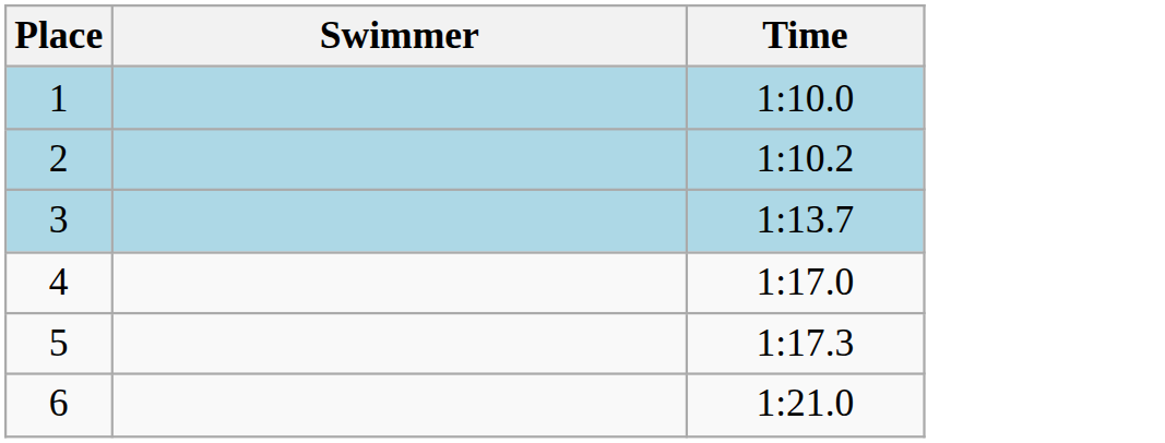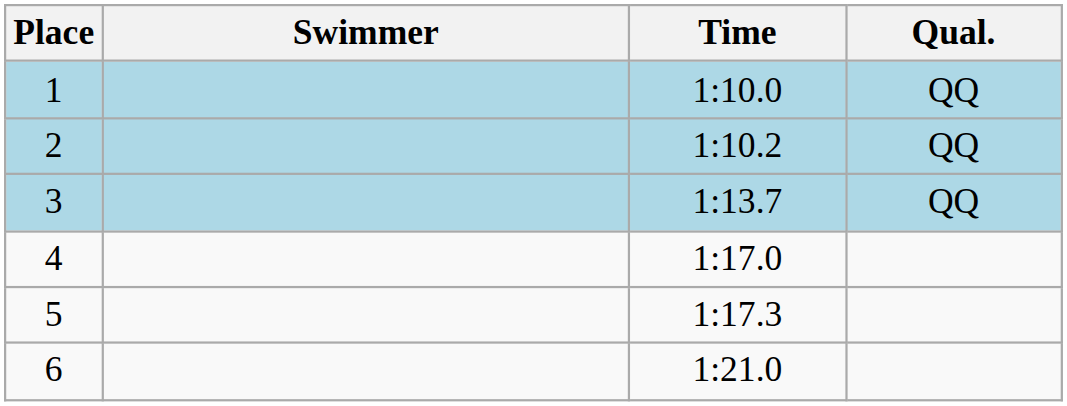 <table class=wikitable style="text-align:center">
 <tr>
 <th>Place</th>
 <th width=230>Swimmer</th>
 <th width=90>Time</th>
+<th width=90>Qual.</th>
 </tr>
 <tr bgcolor=lightblue>
 <td>1</td>
 <td align=left></td>
 <td>1:10.0</td>
+<td>QQ</td>
 </tr>
 <tr bgcolor=lightblue>
 <td>2</td>
 <td align=left></td>
 <td>1:10.2</td>
+<td>QQ</td>
 </tr>
 <tr bgcolor=lightblue>
 <td>3</td>
 <td align=left></td>
 <td>1:13.7</td>
+<td>QQ</td>
 </tr>
 <tr>
 <td>4</td>
 <td align=left></td>
 <td>1:17.0</td>
+<td></td>
 </tr>
 <tr>
 <td>5</td>
 <td align=left></td>
 <td>1:17.3</td>
+<td></td>
 </tr>
 <tr>
 <td>6</td>
 <td align=left></td>
 <td>1:21.0</td>
+<td></td>
 </tr>
 </table>
